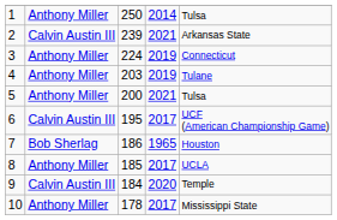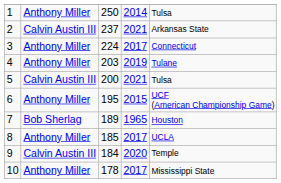 <table class="wikitable">
 <tr>
 </tr>
 <tr>
 <td>1</td>
 <td><a href='#'>Anthony Miller</a></td>
 <td>250</td>
 <td><a href='#'>2014</a></td>
 <td style="font-size:80%;">Tulsa</td>
 </tr>
 <tr>
 <td>2</td>
 <td><a href='#'>Calvin Austin III</a></td>
-<td>239</td>
+<td>237</td>
 <td><a href='#'>2021</a></td>
 <td style="font-size:80%;">Arkansas State</td>
 </tr>
 <tr>
 <td>3</td>
 <td><a href='#'>Anthony Miller</a></td>
 <td>224</td>
-<td><a href='#'>2019</a></td>
+<td><a href='#'>2017</a></td>
 <td style="font-size:80%;"><a href='#'>Connecticut</a></td>
 </tr>
 <tr>
 <td>4</td>
 <td><a href='#'>Anthony Miller</a></td>
 <td>203</td>
 <td><a href='#'>2019</a></td>
 <td style="font-size:80%;"><a href='#'>Tulane</a></td>
 </tr>
 <tr>
 <td>5</td>
-<td><a href='#'>Anthony Miller</a></td>
+<td><a href='#'>Calvin Austin III</a></td>
 <td>200</td>
 <td><a href='#'>2021</a></td>
 <td style="font-size:80%;">Tulsa</td>
 </tr>
 <tr>
 <td>6</td>
-<td><a href='#'>Calvin Austin III</a></td>
+<td><a href='#'>Anthony Miller</a></td>
 <td>195</td>
-<td><a href='#'>2017</a></td>
+<td><a href='#'>2015</a></td>
 <td style="font-size:80%;"><a href='#'>UCF</a><br>(<a href='#'>American Championship Game</a>)</td>
 </tr>
 <tr>
 <td>7</td>
 <td><a href='#'>Bob Sherlag</a></td>
-<td>186</td>
+<td>189</td>
 <td><a href='#'>1965</a></td>
 <td style="font-size:80%;"><a href='#'>Houston</a></td>
 </tr>
 <tr>
 <td>8</td>
 <td><a href='#'>Anthony Miller</a></td>
 <td>185</td>
 <td><a href='#'>2017</a></td>
 <td style="font-size:80%;"><a href='#'>UCLA</a></td>
 </tr>
 <tr>
 <td>9</td>
 <td><a href='#'>Calvin Austin III</a></td>
 <td>184</td>
 <td><a href='#'>2020</a></td>
 <td style="font-size:80%;">Temple</td>
 </tr>
 <tr>
 <td>10</td>
 <td><a href='#'>Anthony Miller</a></td>
 <td>178</td>
 <td><a href='#'>2017</a></td>
 <td style="font-size:80%;">Mississippi State</td>
 </tr>
 </table>
